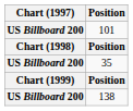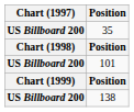 <table class="wikitable plainrowheaders">
 <tr>
 <th>Chart (1997)</th>
 <th>Position</th>
 </tr>
 <tr>
 <th scope="row">US <em>Billboard</em> 200</th>
-<td style="text-align:center;">101</td>
+<td style="text-align:center;">35</td>
 </tr>
 <tr>
 <th>Chart (1998)</th>
 <th>Position</th>
 </tr>
 <tr>
 <th scope="row">US <em>Billboard</em> 200</th>
-<td style="text-align:center;">35</td>
+<td style="text-align:center;">101</td>
 </tr>
 <tr>
 <th>Chart (1999)</th>
 <th>Position</th>
 </tr>
 <tr>
 <th scope="row">US <em>Billboard</em> 200</th>
 <td style="text-align:center;">138</td>
 </tr>
 </table>
